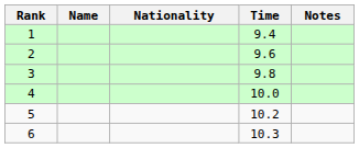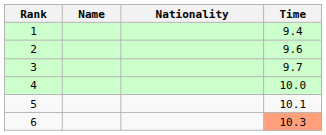 <table class="wikitable sortable" style="text-align:center; width: 60%">
 <tr>
 <th>Rank</th>
 <th>Name</th>
 <th>Nationality</th>
 <th>Time</th>
-<th>Notes</th>
 </tr>
 <tr bgcolor=ccffcc>
 <td>1</td>
 <td align=left></td>
 <td align=left></td>
 <td>9.4</td>
-<td></td>
 </tr>
 <tr bgcolor=ccffcc>
 <td>2</td>
 <td align=left></td>
 <td align=left></td>
 <td>9.6</td>
-<td></td>
 </tr>
 <tr bgcolor=ccffcc>
 <td>3</td>
 <td align=left></td>
 <td align=left></td>
-<td>9.8</td>
-<td></td>
+<td>9.7</td>
 </tr>
 <tr bgcolor=ccffcc>
 <td>4</td>
 <td align=left></td>
 <td align=left></td>
 <td>10.0</td>
-<td></td>
 </tr>
 <tr>
 <td>5</td>
 <td align=left></td>
 <td align=left></td>
-<td>10.2</td>
-<td></td>
+<td>10.1</td>
 </tr>
 <tr>
 <td>6</td>
 <td align=left></td>
 <td align=left></td>
-<td>10.3</td>
-<td></td>
+<td style="background: lightsalmon;">10.3</td>
 </tr>
 </table>
